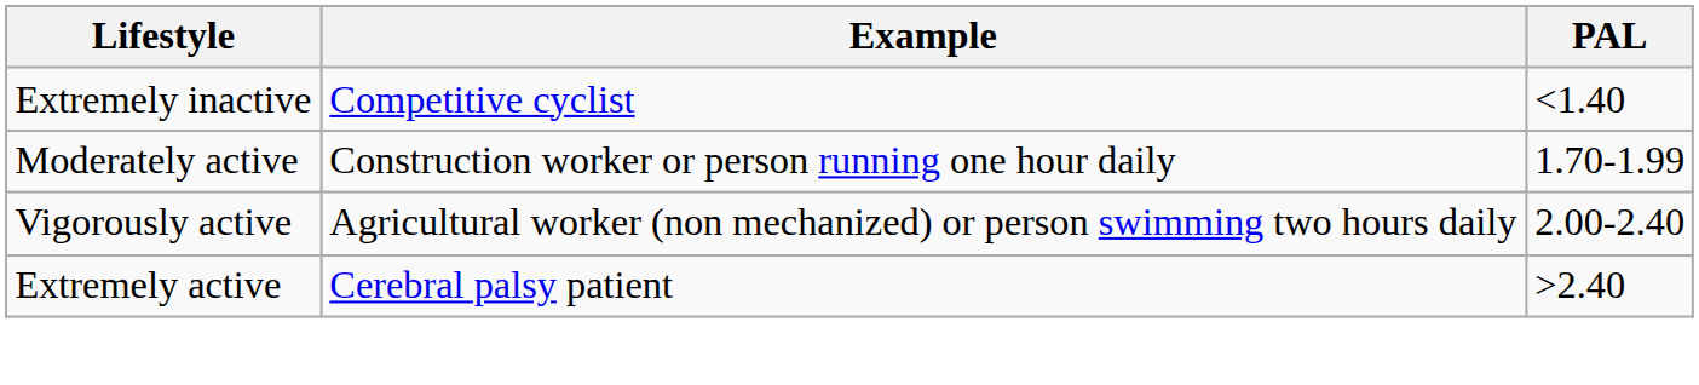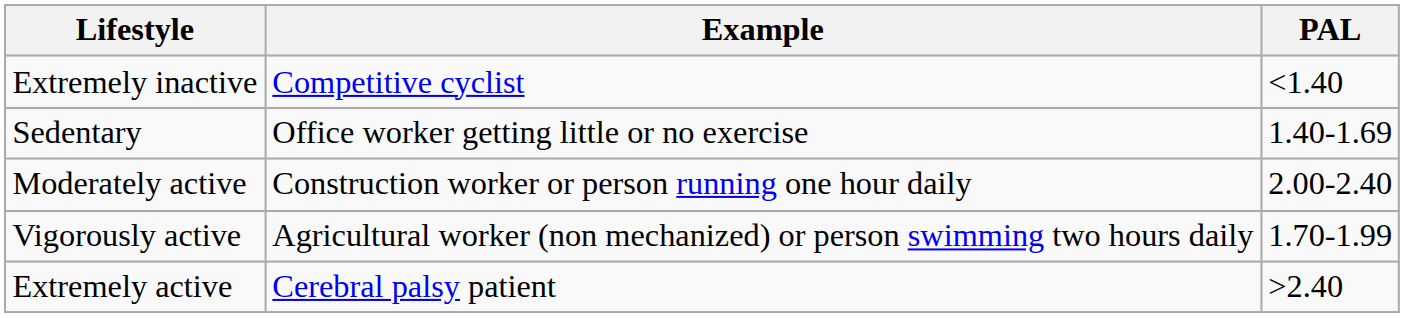 <table class="wikitable" border=1>
 <tr>
 <th>Lifestyle</th>
 <th>Example</th>
 <th>PAL</th>
 </tr>
 <tr>
 <td>Extremely inactive</td>
 <td><a href='#'>Competitive cyclist</a></td>
 <td><1.40</td>
 </tr>
 <tr>
+<td>Sedentary</td>
+<td>Office worker getting little or no exercise</td>
+<td>1.40-1.69</td>
+</tr>
+<tr>
 <td>Moderately active</td>
 <td>Construction worker or person <a href='#'>running</a> one hour daily</td>
-<td>1.70-1.99</td>
+<td>2.00-2.40</td>
 </tr>
 <tr>
 <td>Vigorously active</td>
 <td>Agricultural worker (non mechanized) or person <a href='#'>swimming</a> two hours daily</td>
-<td>2.00-2.40</td>
+<td>1.70-1.99</td>
 </tr>
 <tr>
 <td>Extremely active</td>
 <td><a href='#'>Cerebral palsy</a> patient</td>
 <td>>2.40</td>
 </tr>
 </table>
